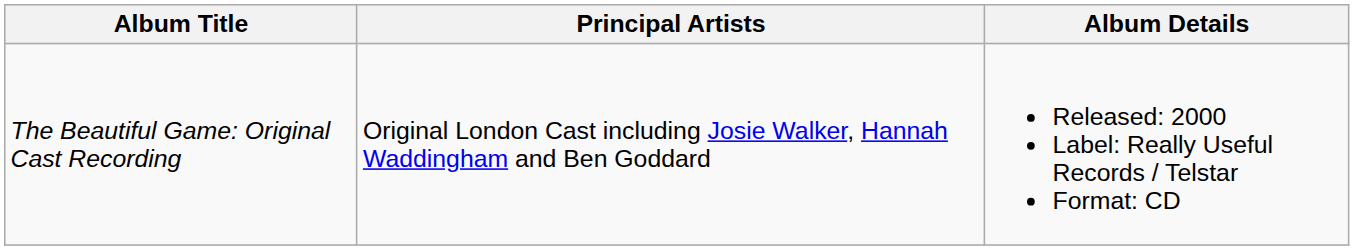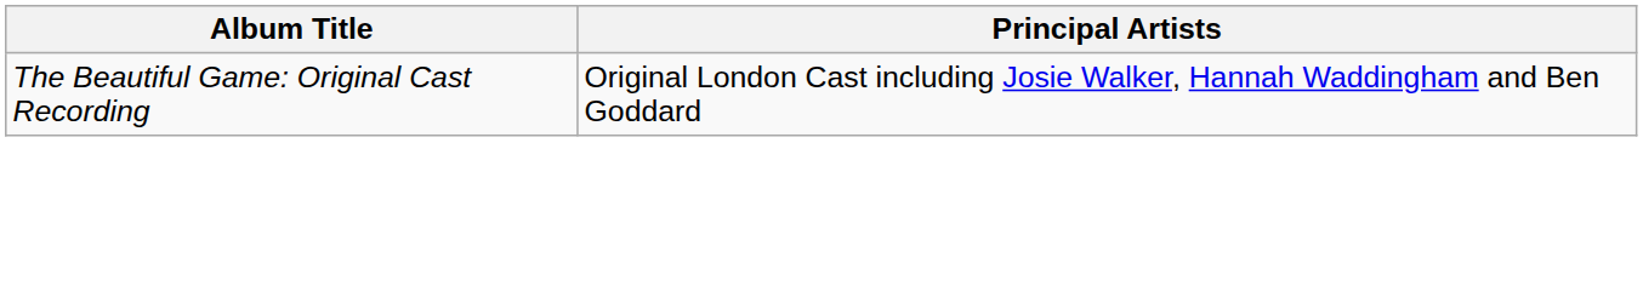 <table class="wikitable">
 <tr>
 <th>Album Title</th>
 <th>Principal Artists</th>
-<th>Album Details</th>
 </tr>
 <tr>
 <td><em>The Beautiful Game: Original Cast Recording</em></td>
 <td>Original London Cast including <a href='#'>Josie Walker</a>, <a href='#'>Hannah Waddingham</a> and Ben Goddard</td>
-<td><br><ul><li>Released: 2000</li><li>Label: Really Useful Records / Telstar</li><li>Format: CD</li></ul></td>
 </tr>
 </table>
